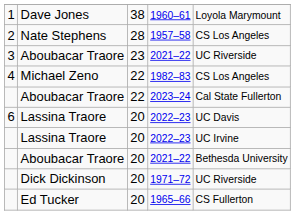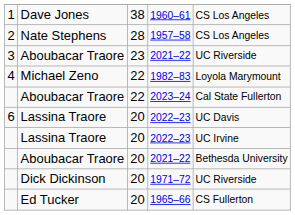 <table class="wikitable">
 <tr>
 </tr>
 <tr>
 <td>1</td>
 <td>Dave Jones</td>
 <td>38</td>
 <td style="font-size:80%;"><a href='#'>1960–61</a></td>
-<td style="font-size:80%;">Loyola Marymount</td>
+<td style="font-size:80%;">CS Los Angeles</td>
 </tr>
 <tr>
 <td>2</td>
 <td>Nate Stephens</td>
 <td>28</td>
 <td style="font-size:80%;"><a href='#'>1957–58</a></td>
 <td style="font-size:80%;">CS Los Angeles</td>
 </tr>
 <tr>
 <td>3</td>
 <td>Aboubacar Traore</td>
 <td>23</td>
 <td style="font-size:80%;"><a href='#'>2021–22</a></td>
 <td style="font-size:80%;">UC Riverside</td>
 </tr>
 <tr>
 <td>4</td>
 <td>Michael Zeno</td>
 <td>22</td>
 <td style="font-size:80%;"><a href='#'>1982–83</a></td>
-<td style="font-size:80%;">CS Los Angeles</td>
+<td style="font-size:80%;">Loyola Marymount</td>
 </tr>
 <tr>
 <td></td>
 <td>Aboubacar Traore</td>
 <td>22</td>
 <td style="font-size:80%;"><a href='#'>2023–24</a></td>
 <td style="font-size:80%;">Cal State Fullerton</td>
 </tr>
 <tr>
 <td>6</td>
 <td>Lassina Traore</td>
 <td>20</td>
 <td style="font-size:80%;"><a href='#'>2022–23</a></td>
 <td style="font-size:80%;">UC Davis</td>
 </tr>
 <tr>
 <td></td>
 <td>Lassina Traore</td>
 <td>20</td>
 <td style="font-size:80%;"><a href='#'>2022–23</a></td>
 <td style="font-size:80%;">UC Irvine</td>
 </tr>
 <tr>
 <td></td>
 <td>Aboubacar Traore</td>
 <td>20</td>
 <td style="font-size:80%;"><a href='#'>2021–22</a></td>
 <td style="font-size:80%;">Bethesda University</td>
 </tr>
 <tr>
 <td></td>
 <td>Dick Dickinson</td>
 <td>20</td>
 <td style="font-size:80%;"><a href='#'>1971–72</a></td>
 <td style="font-size:80%;">UC Riverside</td>
 </tr>
 <tr>
 <td></td>
 <td>Ed Tucker</td>
 <td>20</td>
 <td style="font-size:80%;"><a href='#'>1965–66</a></td>
 <td style="font-size:80%;">CS Fullerton</td>
 </tr>
 </table>
